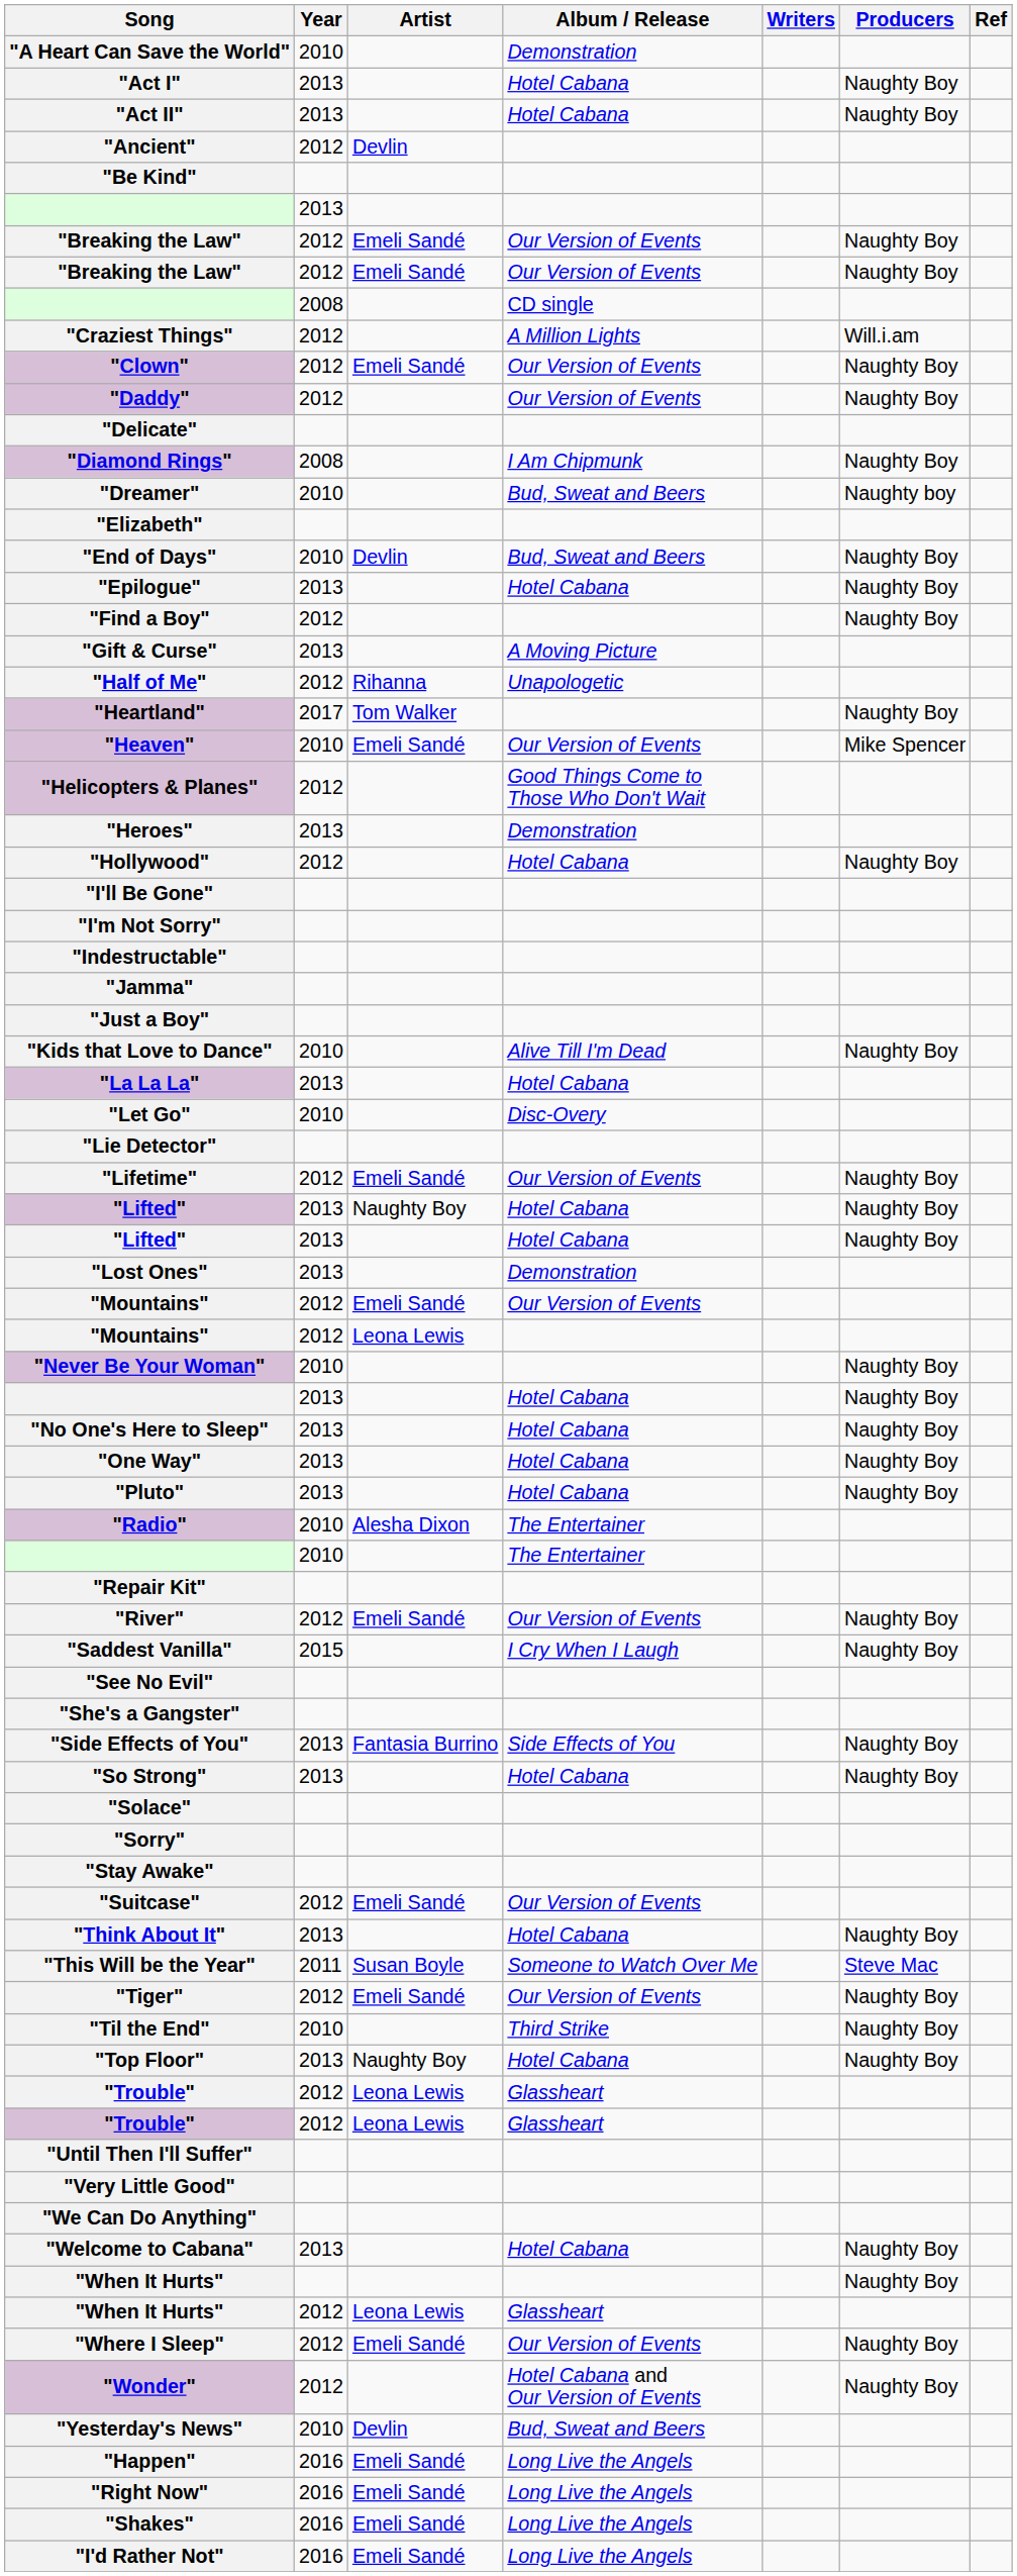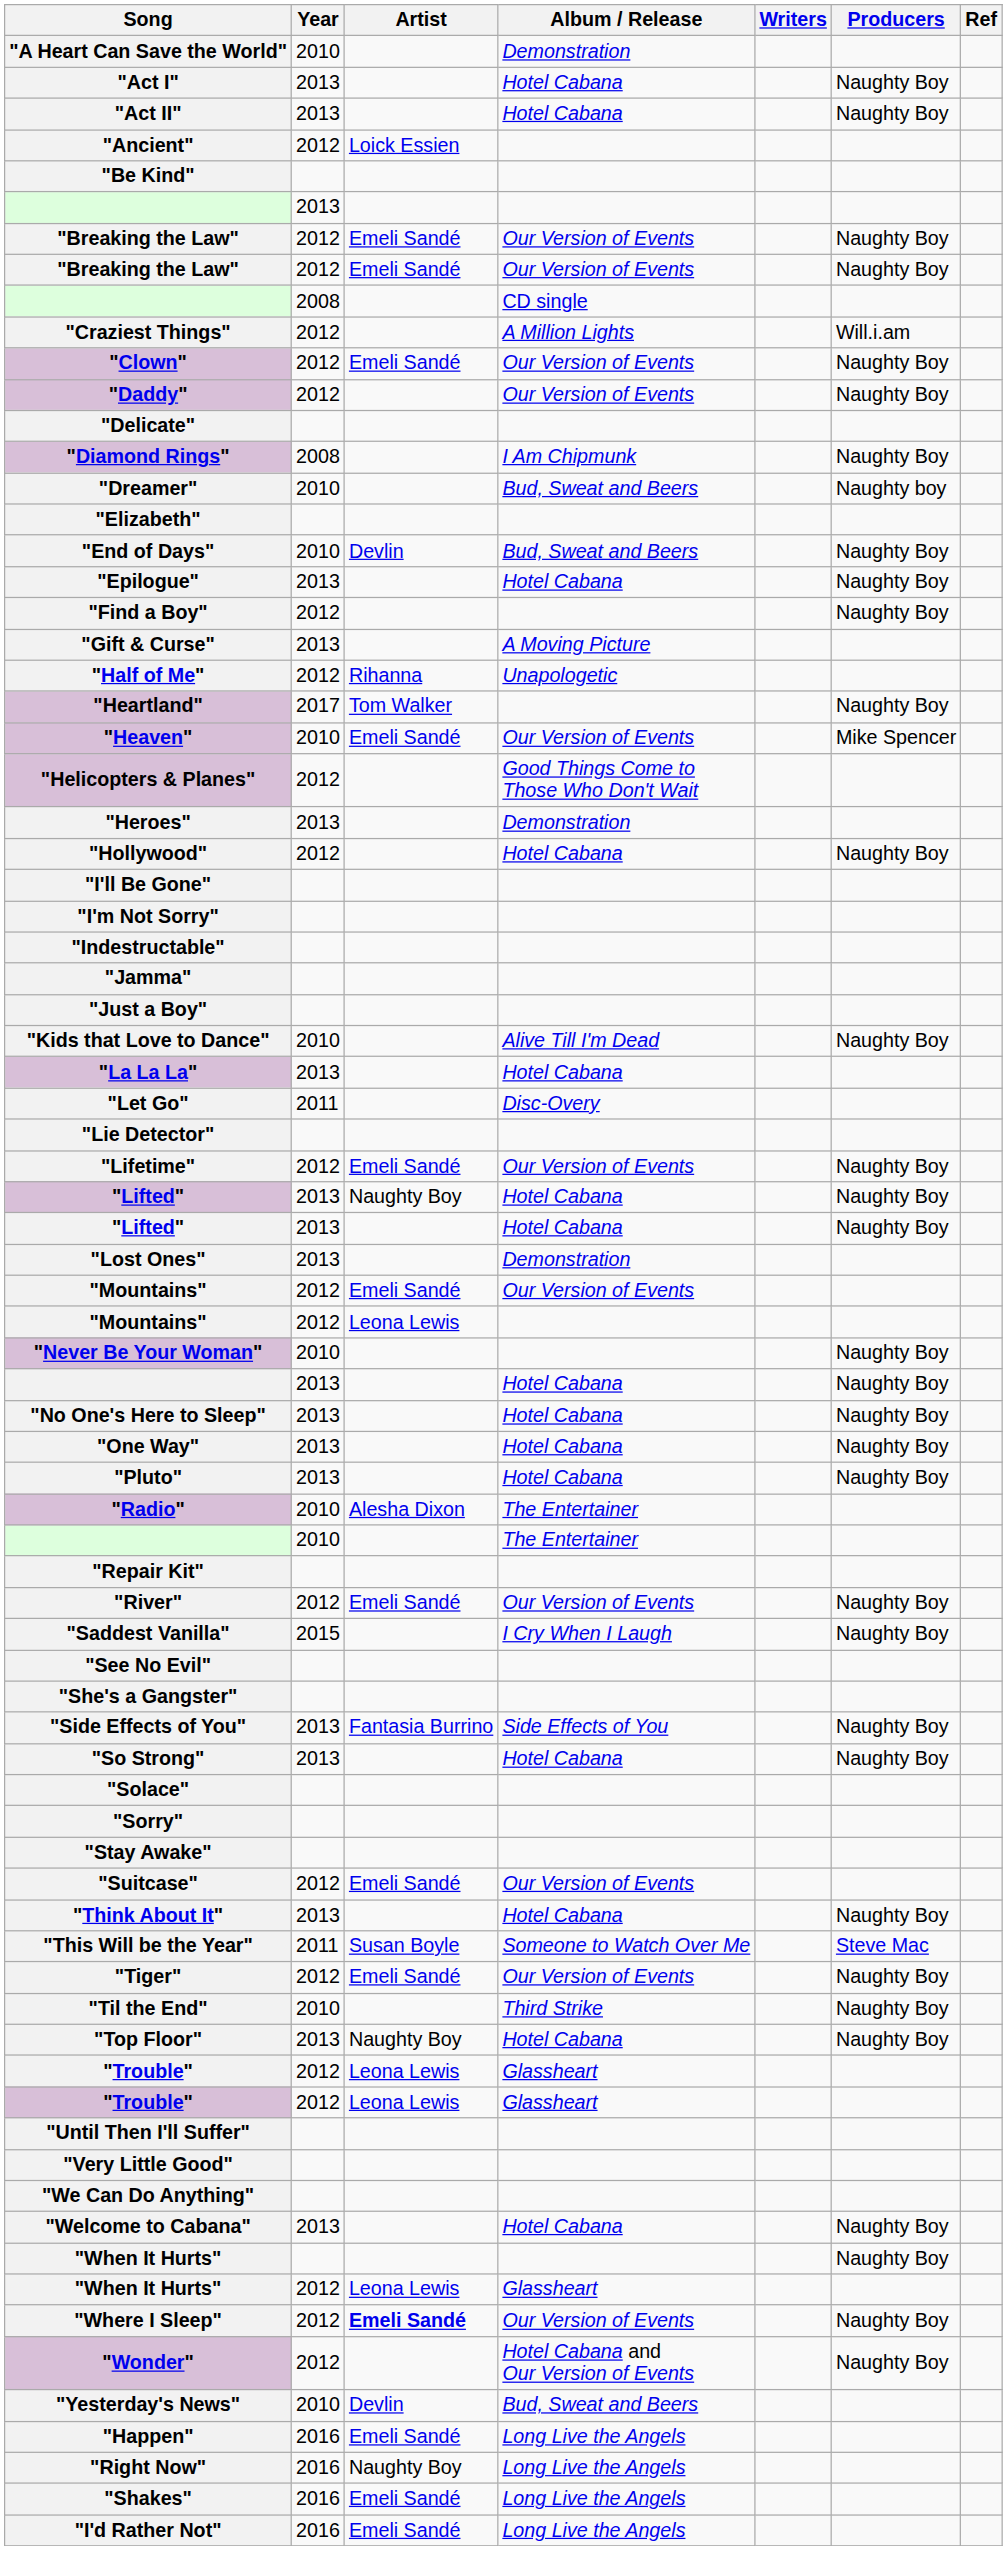 <table class="wikitable plainrowheaders sortable">
 <tr>
 <th scope="col">Song</th>
 <th>Year</th>
 <th>Artist</th>
 <th>Album / Release</th>
 <th class="unsortable"><a href='#'>Writers</a></th>
 <th class="unsortable"><a href='#'>Producers</a></th>
 <th class="unsortable">Ref</th>
 </tr>
 <tr>
 <th scope="row">"A Heart Can Save the World"</th>
 <td>2010</td>
 <td></td>
 <td><em><a href='#'>Demonstration</a></em></td>
 <td></td>
 <td></td>
 <td></td>
 </tr>
 <tr>
 <th scope="row">"Act I" </th>
 <td>2013</td>
 <td></td>
 <td><em><a href='#'>Hotel Cabana</a></em></td>
 <td></td>
 <td>Naughty Boy</td>
 <td></td>
 </tr>
 <tr>
 <th scope="row">"Act II"</th>
 <td>2013</td>
 <td></td>
 <td><em><a href='#'>Hotel Cabana</a></em></td>
 <td></td>
 <td>Naughty Boy</td>
 <td></td>
 </tr>
 <tr>
 <th scope="row">"Ancient"</th>
 <td>2012</td>
-<td><a href='#'>Devlin</a></td>
+<td><a href='#'>Loick Essien</a></td>
 <td></td>
 <td></td>
 <td></td>
 <td></td>
 </tr>
 <tr>
 <th scope="row">"Be Kind" </th>
 <td></td>
 <td></td>
 <td></td>
 <td></td>
 <td></td>
 <td></td>
 </tr>
 <tr>
 <th scope="row" style="background:#dfd;"></th>
 <td>2013</td>
 <td></td>
 <td></td>
 <td></td>
 <td></td>
 <td></td>
 </tr>
 <tr>
 <th scope="row">"Breaking the Law"</th>
 <td>2012</td>
 <td><a href='#'>Emeli Sandé</a></td>
 <td><em><a href='#'>Our Version of Events</a></em></td>
 <td></td>
 <td>Naughty Boy</td>
 <td></td>
 </tr>
 <tr>
 <th scope="row">"Breaking the Law"<br></th>
 <td>2012</td>
 <td><a href='#'>Emeli Sandé</a></td>
 <td><em><a href='#'>Our Version of Events</a></em></td>
 <td></td>
 <td>Naughty Boy</td>
 <td></td>
 </tr>
 <tr>
 <th scope="row" style="background:#dfd;"> </th>
 <td>2008</td>
 <td></td>
 <td><a href='#'>CD single</a></td>
 <td></td>
 <td></td>
 <td></td>
 </tr>
 <tr>
 <th scope="row">"Craziest Things"</th>
 <td>2012</td>
 <td></td>
 <td><em><a href='#'>A Million Lights</a></em></td>
 <td></td>
 <td>Will.i.am</td>
 <td></td>
 </tr>
 <tr>
 <th scope="row" style="background:thistle;">"<a href='#'>Clown</a>" </th>
 <td>2012</td>
 <td><a href='#'>Emeli Sandé</a></td>
 <td><em><a href='#'>Our Version of Events</a></em></td>
 <td></td>
 <td>Naughty Boy</td>
 <td></td>
 </tr>
 <tr>
 <th scope="row" style="background:thistle;">"<a href='#'>Daddy</a>"  </th>
 <td>2012</td>
 <td></td>
 <td><em><a href='#'>Our Version of Events</a></em></td>
 <td></td>
 <td>Naughty Boy</td>
 <td></td>
 </tr>
 <tr>
 <th scope="row">"Delicate"</th>
 <td></td>
 <td></td>
 <td></td>
 <td></td>
 <td></td>
 <td></td>
 </tr>
 <tr>
 <th scope="row" style="background:thistle;">"<a href='#'>Diamond Rings</a>" </th>
 <td>2008</td>
 <td></td>
 <td><em><a href='#'>I Am Chipmunk</a></em></td>
 <td></td>
 <td>Naughty Boy</td>
 <td></td>
 </tr>
 <tr>
 <th scope="row">"Dreamer"</th>
 <td>2010</td>
 <td></td>
 <td><em><a href='#'>Bud, Sweat and Beers</a></em></td>
 <td></td>
 <td>Naughty boy</td>
 <td></td>
 </tr>
 <tr>
 <th scope="row">"Elizabeth" </th>
 <td></td>
 <td></td>
 <td></td>
 <td></td>
 <td></td>
 <td></td>
 </tr>
 <tr>
 <th scope="row">"End of Days"</th>
 <td>2010</td>
 <td><a href='#'>Devlin</a></td>
 <td><em><a href='#'>Bud, Sweat and Beers</a></em></td>
 <td></td>
 <td>Naughty Boy</td>
 <td></td>
 </tr>
 <tr>
 <th scope="row">"Epilogue"</th>
 <td>2013</td>
 <td></td>
 <td><em><a href='#'>Hotel Cabana</a></em></td>
 <td></td>
 <td>Naughty Boy</td>
 <td></td>
 </tr>
 <tr>
 <th scope="row">"Find a Boy" </th>
 <td>2012</td>
 <td></td>
 <td></td>
 <td></td>
 <td>Naughty Boy</td>
 <td></td>
 </tr>
 <tr>
 <th scope="row">"Gift & Curse"</th>
 <td>2013</td>
 <td></td>
 <td><em><a href='#'>A Moving Picture</a></em></td>
 <td></td>
 <td></td>
 <td></td>
 </tr>
 <tr>
 <th scope="row">"<a href='#'>Half of Me</a>" </th>
 <td>2012</td>
 <td><a href='#'>Rihanna</a></td>
 <td><em><a href='#'>Unapologetic</a></em></td>
 <td></td>
 <td></td>
 <td></td>
 </tr>
 <tr>
 <th scope="row" style="background:thistle;">"Heartland" </th>
 <td>2017</td>
 <td><a href='#'>Tom Walker</a></td>
 <td></td>
 <td></td>
 <td>Naughty Boy</td>
 <td></td>
 </tr>
 <tr>
 <th scope="row" style="background:thistle;">"<a href='#'>Heaven</a>"  </th>
 <td>2010</td>
 <td><a href='#'>Emeli Sandé</a></td>
 <td><em><a href='#'>Our Version of Events</a></em></td>
 <td></td>
 <td>Mike Spencer</td>
 <td></td>
 </tr>
 <tr>
 <th scope="row" style="background:thistle;">"Helicopters & Planes" </th>
 <td>2012</td>
 <td></td>
 <td><em><a href='#'>Good Things Come to<br>Those Who Don't Wait</a></em></td>
 <td></td>
 <td></td>
 <td></td>
 </tr>
 <tr>
 <th scope="row">"Heroes"</th>
 <td>2013</td>
 <td></td>
 <td><em><a href='#'>Demonstration</a></em></td>
 <td></td>
 <td></td>
 <td></td>
 </tr>
 <tr>
 <th scope="row">"Hollywood"</th>
 <td>2012</td>
 <td></td>
 <td><em><a href='#'>Hotel Cabana</a></em></td>
 <td></td>
 <td>Naughty Boy</td>
 <td></td>
 </tr>
 <tr>
 <th scope="row">"I'll Be Gone" </th>
 <td></td>
 <td></td>
 <td></td>
 <td></td>
 <td></td>
 <td></td>
 </tr>
 <tr>
 <th scope="row">"I'm Not Sorry"</th>
 <td></td>
 <td></td>
 <td></td>
 <td></td>
 <td></td>
 <td></td>
 </tr>
 <tr>
 <th scope="row">"Indestructable"</th>
 <td></td>
 <td></td>
 <td></td>
 <td></td>
 <td></td>
 <td></td>
 </tr>
 <tr>
 <th scope="row">"Jamma" </th>
 <td></td>
 <td></td>
 <td></td>
 <td></td>
 <td></td>
 <td></td>
 </tr>
 <tr>
 <th scope="row">"Just a Boy"</th>
 <td></td>
 <td></td>
 <td></td>
 <td></td>
 <td></td>
 <td></td>
 </tr>
 <tr>
 <th scope="row">"Kids that Love to Dance" </th>
 <td>2010</td>
 <td></td>
 <td><em><a href='#'>Alive Till I'm Dead</a></em></td>
 <td></td>
 <td>Naughty Boy</td>
 <td></td>
 </tr>
 <tr>
 <th scope="row" style="background:thistle;">"<a href='#'>La La La</a>"  </th>
 <td>2013</td>
 <td></td>
 <td><em><a href='#'>Hotel Cabana</a></em></td>
 <td></td>
 <td></td>
 <td></td>
 </tr>
 <tr>
 <th scope="row">"Let Go"</th>
-<td>2010</td>
+<td>2011</td>
 <td></td>
 <td><em><a href='#'>Disc-Overy</a></em></td>
 <td></td>
 <td></td>
 <td></td>
 </tr>
 <tr>
 <th scope="row">"Lie Detector"</th>
 <td></td>
 <td></td>
 <td></td>
 <td></td>
 <td></td>
 <td></td>
 </tr>
 <tr>
 <th scope="row">"Lifetime"</th>
 <td>2012</td>
 <td><a href='#'>Emeli Sandé</a></td>
 <td><em><a href='#'>Our Version of Events</a></em></td>
 <td></td>
 <td>Naughty Boy</td>
 <td></td>
 </tr>
 <tr>
 <th scope="row" style="background:thistle;">"<a href='#'>Lifted</a>" </th>
 <td>2013</td>
 <td>Naughty Boy</td>
 <td><em><a href='#'>Hotel Cabana</a></em></td>
 <td></td>
 <td>Naughty Boy</td>
 <td></td>
 </tr>
 <tr>
 <th scope="row">"<a href='#'>Lifted</a>"</th>
 <td>2013</td>
 <td></td>
 <td><em><a href='#'>Hotel Cabana</a></em></td>
 <td></td>
 <td>Naughty Boy</td>
 <td></td>
 </tr>
 <tr>
 <th scope="row">"Lost Ones"</th>
 <td>2013</td>
 <td></td>
 <td><em><a href='#'>Demonstration</a></em></td>
 <td></td>
 <td></td>
 <td></td>
 </tr>
 <tr>
 <th scope="row">"Mountains"</th>
 <td>2012</td>
 <td><a href='#'>Emeli Sandé</a></td>
 <td><em><a href='#'>Our Version of Events</a></em></td>
 <td></td>
 <td></td>
 <td></td>
 </tr>
 <tr>
 <th scope="row">"Mountains"</th>
 <td>2012</td>
 <td><a href='#'>Leona Lewis</a></td>
 <td></td>
 <td></td>
 <td></td>
 <td></td>
 </tr>
 <tr>
 <th scope="row" style="background:thistle;">"<a href='#'>Never Be Your Woman</a>" </th>
 <td>2010</td>
 <td></td>
 <td></td>
 <td></td>
 <td>Naughty Boy</td>
 <td></td>
 </tr>
 <tr>
 <th scope="row"></th>
 <td>2013</td>
 <td></td>
 <td><em><a href='#'>Hotel Cabana</a></em></td>
 <td></td>
 <td>Naughty Boy</td>
 <td></td>
 </tr>
 <tr>
 <th scope="row">"No One's Here to Sleep"</th>
 <td>2013</td>
 <td></td>
 <td><em><a href='#'>Hotel Cabana</a></em></td>
 <td></td>
 <td>Naughty Boy</td>
 <td></td>
 </tr>
 <tr>
 <th scope="row">"One Way"</th>
 <td>2013</td>
 <td></td>
 <td><em><a href='#'>Hotel Cabana</a></em></td>
 <td></td>
 <td>Naughty Boy</td>
 <td></td>
 </tr>
 <tr>
 <th scope="row">"Pluto"</th>
 <td>2013</td>
 <td></td>
 <td><em><a href='#'>Hotel Cabana</a></em></td>
 <td></td>
 <td>Naughty Boy</td>
 <td></td>
 </tr>
 <tr>
 <th scope="row" style="background:thistle;">"<a href='#'>Radio</a>"</th>
 <td>2010</td>
 <td><a href='#'>Alesha Dixon</a></td>
 <td><em><a href='#'>The Entertainer</a></em></td>
 <td></td>
 <td></td>
 <td></td>
 </tr>
 <tr>
 <th scope="row" style="background:#dfd;"> </th>
 <td>2010</td>
 <td></td>
 <td><em><a href='#'>The Entertainer</a></em></td>
 <td></td>
 <td></td>
 <td></td>
 </tr>
 <tr>
 <th scope="row">"Repair Kit"</th>
 <td></td>
 <td></td>
 <td></td>
 <td></td>
 <td></td>
 <td></td>
 </tr>
 <tr>
 <th scope="row">"River"</th>
 <td>2012</td>
 <td><a href='#'>Emeli Sandé</a></td>
 <td><em><a href='#'>Our Version of Events</a></em></td>
 <td></td>
 <td>Naughty Boy</td>
 <td></td>
 </tr>
 <tr>
 <th scope="row">"Saddest Vanilla"</th>
 <td>2015</td>
 <td></td>
 <td><em><a href='#'>I Cry When I Laugh</a></em></td>
 <td></td>
 <td>Naughty Boy</td>
 <td></td>
 </tr>
 <tr>
 <th scope="row">"See No Evil"</th>
 <td></td>
 <td></td>
 <td></td>
 <td></td>
 <td></td>
 <td></td>
 </tr>
 <tr>
 <th scope="row">"She's a Gangster"</th>
 <td></td>
 <td></td>
 <td></td>
 <td></td>
 <td></td>
 <td></td>
 </tr>
 <tr>
 <th scope="row">"Side Effects of You"</th>
 <td>2013</td>
 <td><a href='#'>Fantasia Burrino</a></td>
 <td><em><a href='#'>Side Effects of You</a></em></td>
 <td></td>
 <td>Naughty Boy</td>
 <td></td>
 </tr>
 <tr>
 <th scope="row">"So Strong"</th>
 <td>2013</td>
 <td></td>
 <td><em><a href='#'>Hotel Cabana</a></em></td>
 <td></td>
 <td>Naughty Boy</td>
 <td></td>
 </tr>
 <tr>
 <th scope="row">"Solace"</th>
 <td></td>
 <td></td>
 <td></td>
 <td></td>
 <td></td>
 <td></td>
 </tr>
 <tr>
 <th scope="row">"Sorry"</th>
 <td></td>
 <td></td>
 <td></td>
 <td></td>
 <td></td>
 <td></td>
 </tr>
 <tr>
 <th scope="row">"Stay Awake"</th>
 <td></td>
 <td></td>
 <td></td>
 <td></td>
 <td></td>
 <td></td>
 </tr>
 <tr>
 <th scope="row">"Suitcase"</th>
 <td>2012</td>
 <td><a href='#'>Emeli Sandé</a></td>
 <td><em><a href='#'>Our Version of Events</a></em></td>
 <td></td>
 <td></td>
 <td></td>
 </tr>
 <tr>
 <th scope="row">"<a href='#'>Think About It</a>"</th>
 <td>2013</td>
 <td></td>
 <td><em><a href='#'>Hotel Cabana</a></em></td>
 <td></td>
 <td>Naughty Boy</td>
 <td></td>
 </tr>
 <tr>
 <th scope="row">"This Will be the Year"</th>
 <td>2011</td>
 <td><a href='#'>Susan Boyle</a></td>
 <td><em><a href='#'>Someone to Watch Over Me</a></em></td>
 <td></td>
 <td><a href='#'>Steve Mac</a></td>
 <td></td>
 </tr>
 <tr>
 <th scope="row">"Tiger"</th>
 <td>2012</td>
 <td><a href='#'>Emeli Sandé</a></td>
 <td><em><a href='#'>Our Version of Events</a></em></td>
 <td></td>
 <td>Naughty Boy</td>
 <td></td>
 </tr>
 <tr>
 <th scope="row">"Til the End"</th>
 <td>2010</td>
 <td></td>
 <td><em><a href='#'>Third Strike</a></em></td>
 <td></td>
 <td>Naughty Boy</td>
 <td></td>
 </tr>
 <tr>
 <th scope="row">"Top Floor"</th>
 <td>2013</td>
 <td>Naughty Boy</td>
 <td><em><a href='#'>Hotel Cabana</a></em></td>
 <td></td>
 <td>Naughty Boy</td>
 <td></td>
 </tr>
 <tr>
 <th scope="row">"<a href='#'>Trouble</a>"</th>
 <td>2012</td>
 <td><a href='#'>Leona Lewis</a></td>
 <td><em><a href='#'>Glassheart</a></em></td>
 <td></td>
 <td></td>
 <td></td>
 </tr>
 <tr>
 <th scope="row" style="background:thistle;">"<a href='#'>Trouble</a>" </th>
 <td>2012</td>
 <td><a href='#'>Leona Lewis</a><br></td>
 <td><em><a href='#'>Glassheart</a></em></td>
 <td></td>
 <td></td>
 <td></td>
 </tr>
 <tr>
 <th scope="row">"Until Then I'll Suffer" </th>
 <td></td>
 <td></td>
 <td></td>
 <td></td>
 <td></td>
 <td></td>
 </tr>
 <tr>
 <th scope="row">"Very Little Good" </th>
 <td></td>
 <td></td>
 <td></td>
 <td></td>
 <td></td>
 <td></td>
 </tr>
 <tr>
 <th scope="row">"We Can Do Anything" </th>
 <td></td>
 <td></td>
 <td></td>
 <td></td>
 <td></td>
 <td></td>
 </tr>
 <tr>
 <th scope="row">"Welcome to Cabana"</th>
 <td>2013</td>
 <td></td>
 <td><em><a href='#'>Hotel Cabana</a></em></td>
 <td></td>
 <td>Naughty Boy</td>
 <td></td>
 </tr>
 <tr>
 <th scope="row">"When It Hurts"</th>
 <td></td>
 <td></td>
 <td></td>
 <td></td>
 <td>Naughty Boy</td>
 <td></td>
 </tr>
 <tr>
 <th scope="row">"When It Hurts"</th>
 <td>2012</td>
 <td><a href='#'>Leona Lewis</a></td>
 <td><em><a href='#'>Glassheart</a></em></td>
 <td></td>
 <td></td>
 <td></td>
 </tr>
 <tr>
 <th scope="row">"Where I Sleep"</th>
 <td>2012</td>
-<td><a href='#'>Emeli Sandé</a></td>
+<td><strong><a href='#'>Emeli Sandé</a></strong></td>
 <td><em><a href='#'>Our Version of Events</a></em></td>
 <td></td>
 <td>Naughty Boy</td>
 <td></td>
 </tr>
 <tr>
 <th scope="row" style="background:thistle;">"<a href='#'>Wonder</a>" </th>
 <td>2012</td>
 <td></td>
 <td><em><a href='#'>Hotel Cabana</a></em> and<br> <em><a href='#'>Our Version of Events</a></em></td>
 <td></td>
 <td>Naughty Boy</td>
 <td></td>
 </tr>
 <tr>
 <th scope="row">"Yesterday's News"</th>
 <td>2010</td>
 <td><a href='#'>Devlin</a></td>
 <td><em><a href='#'>Bud, Sweat and Beers</a></em></td>
 <td></td>
 <td></td>
 <td></td>
 </tr>
 <tr>
 <th scope="row">"Happen"</th>
 <td>2016</td>
 <td><a href='#'>Emeli Sandé</a></td>
 <td><em><a href='#'>Long Live the Angels</a></em></td>
 <td></td>
 <td></td>
 <td></td>
 </tr>
 <tr>
 <th scope="row">"Right Now"</th>
 <td>2016</td>
-<td><a href='#'>Emeli Sandé</a></td>
+<td>Naughty Boy</td>
 <td><em><a href='#'>Long Live the Angels</a></em></td>
 <td></td>
 <td></td>
 <td></td>
 </tr>
 <tr>
 <th scope="row">"Shakes"</th>
 <td>2016</td>
 <td><a href='#'>Emeli Sandé</a></td>
 <td><em><a href='#'>Long Live the Angels</a></em></td>
 <td></td>
 <td></td>
 <td></td>
 </tr>
 <tr>
 <th scope="row">"I'd Rather Not"</th>
 <td>2016</td>
 <td><a href='#'>Emeli Sandé</a></td>
 <td><em><a href='#'>Long Live the Angels</a></em></td>
 <td></td>
 <td></td>
 <td></td>
 </tr>
 </table>
